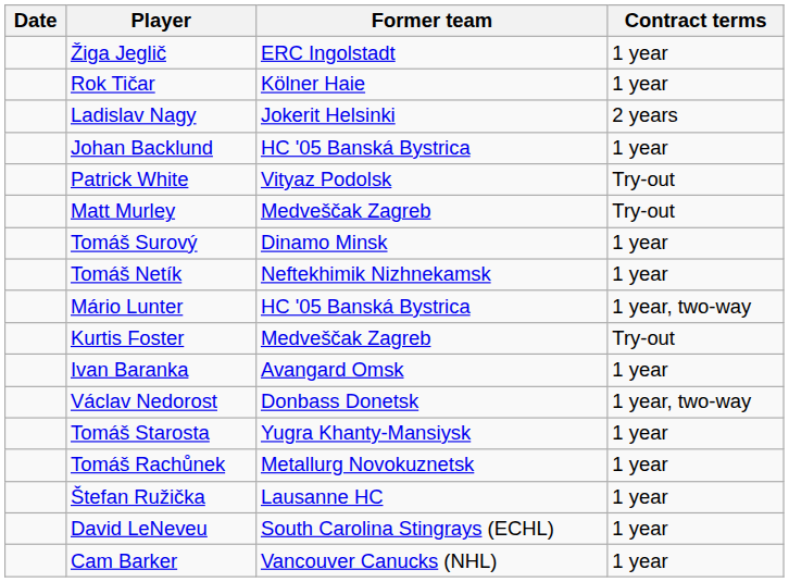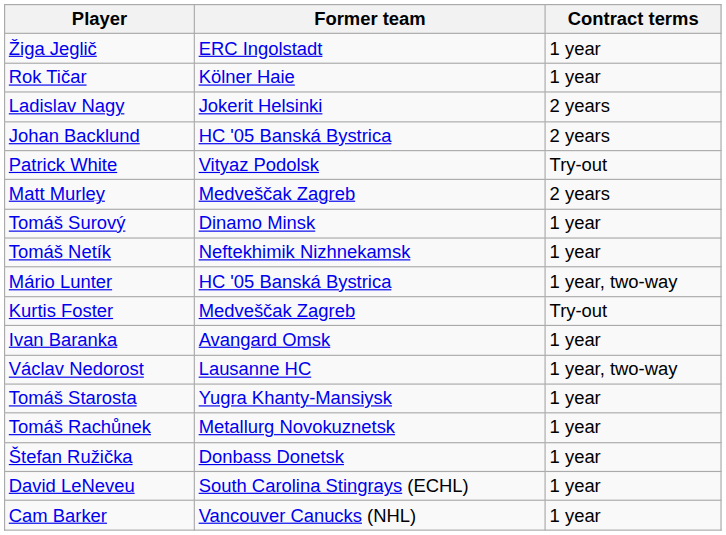 <table class="wikitable" style="width:100%;">
 <tr style="text-align:center; background:#ddd;">
-<th>Date</th>
 <th>Player</th>
 <th>Former team</th>
 <th>Contract terms</th>
 </tr>
 <tr>
-<td></td>
 <td> <a href='#'>Žiga Jeglič</a></td>
 <td> <a href='#'>ERC Ingolstadt</a></td>
 <td>1 year</td>
 </tr>
 <tr>
-<td></td>
 <td> <a href='#'>Rok Tičar</a></td>
 <td> <a href='#'>Kölner Haie</a></td>
 <td>1 year</td>
 </tr>
 <tr>
-<td></td>
 <td> <a href='#'>Ladislav Nagy</a></td>
 <td> <a href='#'>Jokerit Helsinki</a></td>
 <td>2 years</td>
 </tr>
 <tr>
-<td></td>
 <td> <a href='#'>Johan Backlund</a></td>
 <td> <a href='#'>HC '05 Banská Bystrica</a></td>
-<td>1 year</td>
+<td>2 years</td>
 </tr>
 <tr>
-<td></td>
 <td> <a href='#'>Patrick White</a></td>
 <td> <a href='#'>Vityaz Podolsk</a></td>
 <td>Try-out</td>
 </tr>
 <tr>
-<td></td>
 <td> <a href='#'>Matt Murley</a></td>
 <td> <a href='#'>Medveščak Zagreb</a></td>
-<td>Try-out</td>
+<td>2 years</td>
 </tr>
 <tr>
-<td></td>
 <td> <a href='#'>Tomáš Surový</a></td>
 <td> <a href='#'>Dinamo Minsk</a></td>
 <td>1 year</td>
 </tr>
 <tr>
-<td></td>
 <td> <a href='#'>Tomáš Netík</a></td>
 <td> <a href='#'>Neftekhimik Nizhnekamsk</a></td>
 <td>1 year</td>
 </tr>
 <tr>
-<td></td>
 <td> <a href='#'>Mário Lunter</a></td>
 <td> <a href='#'>HC '05 Banská Bystrica</a></td>
 <td>1 year, two-way</td>
 </tr>
 <tr>
-<td></td>
 <td> <a href='#'>Kurtis Foster</a></td>
 <td> <a href='#'>Medveščak Zagreb</a></td>
 <td>Try-out</td>
 </tr>
 <tr>
-<td></td>
 <td> <a href='#'>Ivan Baranka</a></td>
 <td> <a href='#'>Avangard Omsk</a></td>
 <td>1 year</td>
 </tr>
 <tr>
-<td></td>
 <td> <a href='#'>Václav Nedorost</a></td>
-<td> <a href='#'>Donbass Donetsk</a></td>
+<td> <a href='#'>Lausanne HC</a></td>
 <td>1 year, two-way</td>
 </tr>
 <tr>
-<td></td>
 <td> <a href='#'>Tomáš Starosta</a></td>
 <td> <a href='#'>Yugra Khanty-Mansiysk</a></td>
 <td>1 year</td>
 </tr>
 <tr>
-<td></td>
 <td> <a href='#'>Tomáš Rachůnek</a></td>
 <td> <a href='#'>Metallurg Novokuznetsk</a></td>
 <td>1 year</td>
 </tr>
 <tr>
-<td></td>
 <td> <a href='#'>Štefan Ružička</a></td>
-<td> <a href='#'>Lausanne HC</a></td>
+<td> <a href='#'>Donbass Donetsk</a></td>
 <td>1 year</td>
 </tr>
 <tr>
-<td></td>
 <td> <a href='#'>David LeNeveu</a></td>
 <td> <a href='#'>South Carolina Stingrays</a> (ECHL)</td>
 <td>1 year</td>
 </tr>
 <tr>
-<td></td>
 <td> <a href='#'>Cam Barker</a></td>
 <td> <a href='#'>Vancouver Canucks</a> (NHL)</td>
 <td>1 year</td>
 </tr>
 </table>
